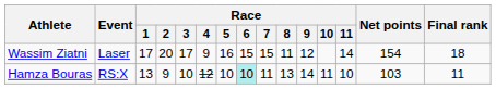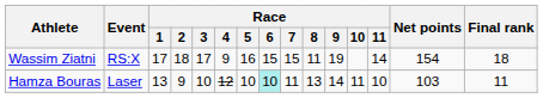 <table class="wikitable" style="font-size:90%">
 <tr>
 <th rowspan="2">Athlete</th>
 <th rowspan="2">Event</th>
 <th colspan=11>Race</th>
 <th rowspan=2>Net points</th>
 <th rowspan=2>Final rank</th>
 </tr>
 <tr style="font-size:95%">
 <th>1</th>
 <th>2</th>
 <th>3</th>
 <th>4</th>
 <th>5</th>
 <th>6</th>
 <th>7</th>
 <th>8</th>
 <th>9</th>
 <th>10</th>
 <th>11</th>
 </tr>
 <tr align=center>
 <td align=left><a href='#'>Wassim Ziatni</a></td>
-<td align=left><a href='#'>Laser</a></td>
+<td align=left><a href='#'>RS:X</a></td>
 <td>17</td>
-<td>20</td>
+<td>18</td>
 <td>17</td>
 <td>9</td>
 <td>16</td>
 <td>15</td>
 <td>15</td>
 <td>11</td>
-<td>12</td>
+<td>19</td>
 <td><s></s></td>
 <td>14</td>
 <td>154</td>
 <td>18</td>
 </tr>
 <tr align=center>
 <td align=left><a href='#'>Hamza Bouras</a></td>
-<td align=left><a href='#'>RS:X</a></td>
+<td align=left><a href='#'>Laser</a></td>
 <td>13</td>
 <td>9</td>
 <td>10</td>
 <td><s>12</s></td>
 <td>10</td>
 <td style="background: paleturquoise;">10</td>
 <td>11</td>
 <td>13</td>
 <td>14</td>
 <td>11</td>
 <td>10</td>
 <td>103</td>
 <td>11</td>
 </tr>
 </table>
